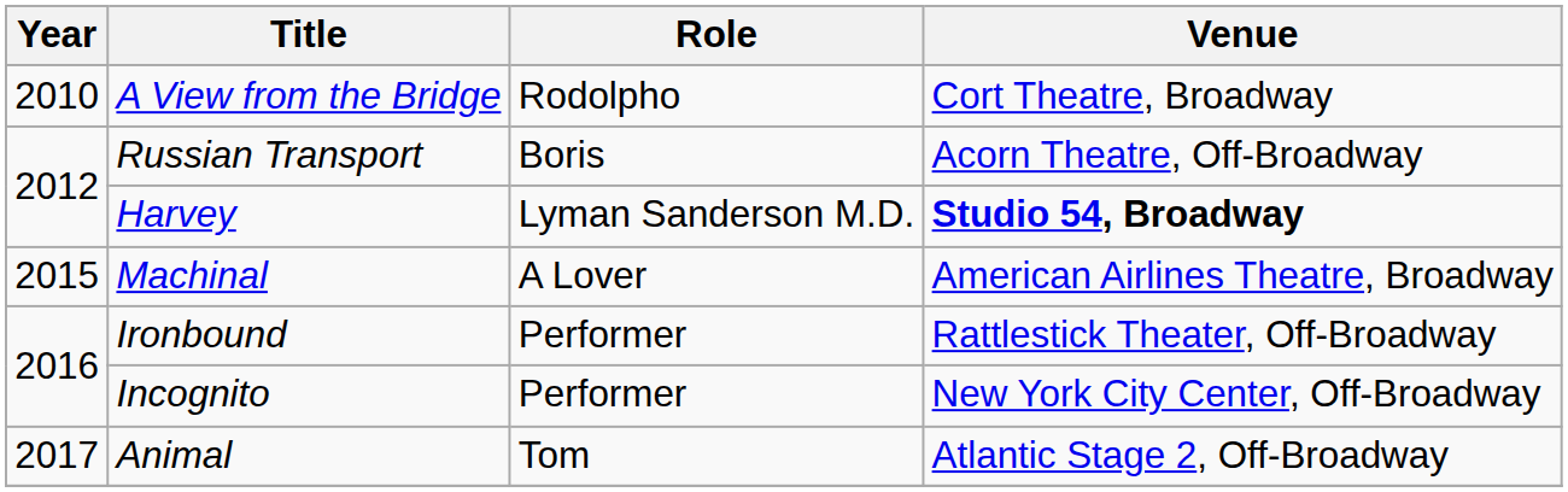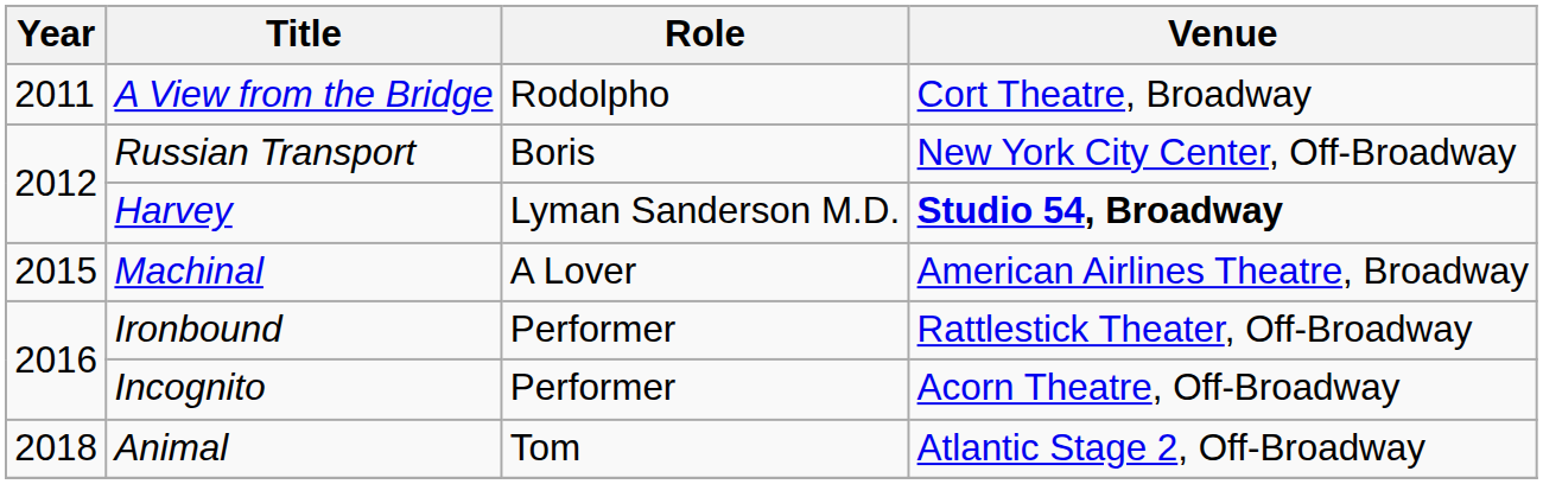 <table class="wikitable sortable">
 <tr>
 <th>Year</th>
 <th>Title</th>
 <th>Role</th>
 <th>Venue</th>
 </tr>
 <tr>
-<td>2010</td>
+<td>2011</td>
 <td><em><a href='#'>A View from the Bridge</a></em></td>
 <td>Rodolpho</td>
 <td><a href='#'>Cort Theatre</a>, Broadway</td>
 </tr>
 <tr>
 <td rowspan="2">2012</td>
 <td><em>Russian Transport</em></td>
 <td>Boris</td>
-<td><a href='#'>Acorn Theatre</a>, Off-Broadway</td>
+<td><a href='#'>New York City Center</a>, Off-Broadway</td>
 </tr>
 <tr>
 <td><em><a href='#'>Harvey</a></em></td>
 <td>Lyman Sanderson M.D.</td>
 <td><strong><a href='#'>Studio 54</a>, Broadway</strong></td>
 </tr>
 <tr>
 <td>2015</td>
 <td><em><a href='#'>Machinal</a></em></td>
 <td>A Lover</td>
 <td><a href='#'>American Airlines Theatre</a>, Broadway</td>
 </tr>
 <tr>
 <td rowspan="2">2016</td>
 <td><em>Ironbound</em></td>
 <td>Performer</td>
 <td><a href='#'>Rattlestick Theater</a>, Off-Broadway</td>
 </tr>
 <tr>
 <td><em>Incognito</em></td>
 <td>Performer</td>
-<td><a href='#'>New York City Center</a>, Off-Broadway</td>
+<td><a href='#'>Acorn Theatre</a>, Off-Broadway</td>
 </tr>
 <tr>
-<td>2017</td>
+<td>2018</td>
 <td><em>Animal</em></td>
 <td>Tom</td>
 <td><a href='#'>Atlantic Stage 2</a>, Off-Broadway</td>
 </tr>
 <tr>
 </tr>
 </table>
